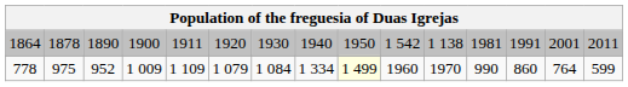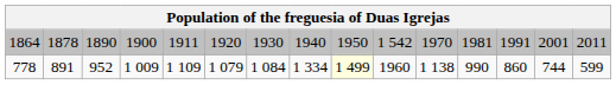 <table class="wikitable">
 <tr>
 <th colspan="15">Population of the freguesia of Duas Igrejas </th>
 </tr>
 <tr bgcolor="#C0C0C0">
 <td align="center">1864</td>
 <td align="center">1878</td>
 <td align="center">1890</td>
 <td align="center">1900</td>
 <td align="center">1911</td>
 <td align="center">1920</td>
 <td align="center">1930</td>
 <td align="center">1940</td>
 <td align="center">1950</td>
 <td align="center">1 542</td>
-<td align="center">1 138</td>
+<td align="center">1970</td>
 <td align="center">1981</td>
 <td align="center">1991</td>
 <td align="center">2001</td>
 <td align="center">2011</td>
 </tr>
 <tr>
 </tr>
 <tr>
 <td align="center">778</td>
-<td align="center">975</td>
+<td align="center">891</td>
 <td align="center">952</td>
 <td align="center">1 009</td>
 <td align="center">1 109</td>
 <td align="center">1 079</td>
 <td align="center">1 084</td>
 <td align="center">1 334</td>
 <td align="center" style="background: lightyellow;">1 499</td>
 <td align="center">1960</td>
-<td align="center">1970</td>
+<td align="center">1 138</td>
 <td align="center">990</td>
 <td align="center">860</td>
-<td align="center">764</td>
+<td align="center">744</td>
 <td align="center">599</td>
 </tr>
 </table>
